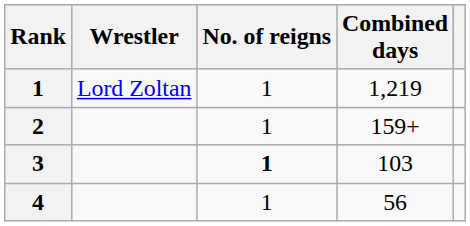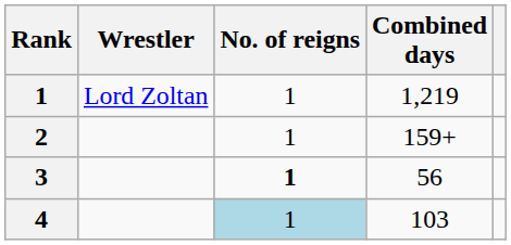 <table class="wikitable sortable" style="text-align: center">
 <tr>
 <th scope="col">Rank</th>
 <th scope="col">Wrestler</th>
 <th scope="col">No. of reigns</th>
 <th scope="col">Combined<br>days</th>
 <th scope="col" class="unsortable"></th>
 </tr>
 <tr>
 <th scope="row">1</th>
 <td><a href='#'>Lord Zoltan</a></td>
 <td>1</td>
 <td>1,219</td>
 <td></td>
 </tr>
 <tr>
 <th scope="row">2</th>
 <td></td>
 <td>1</td>
 <td>159+</td>
 <td></td>
 </tr>
 <tr>
 <th scope="row">3</th>
 <td></td>
 <td><strong>1</strong></td>
-<td>103</td>
+<td>56</td>
 <td></td>
 </tr>
 <tr>
 <th scope="row">4</th>
 <td></td>
-<td>1</td>
-<td>56</td>
+<td style="background: lightblue;">1</td>
+<td>103</td>
 <td></td>
 </tr>
 </table>
